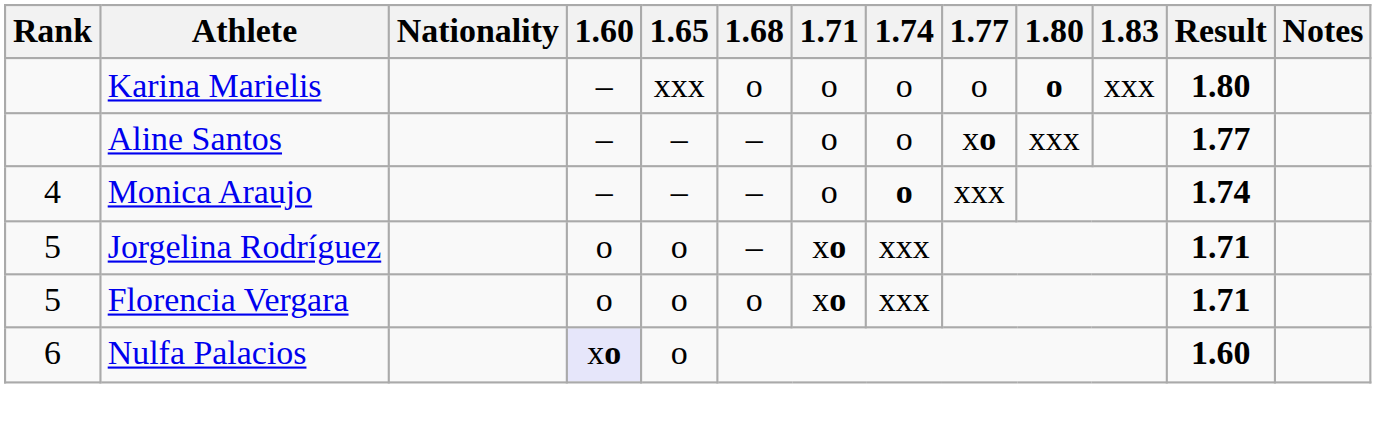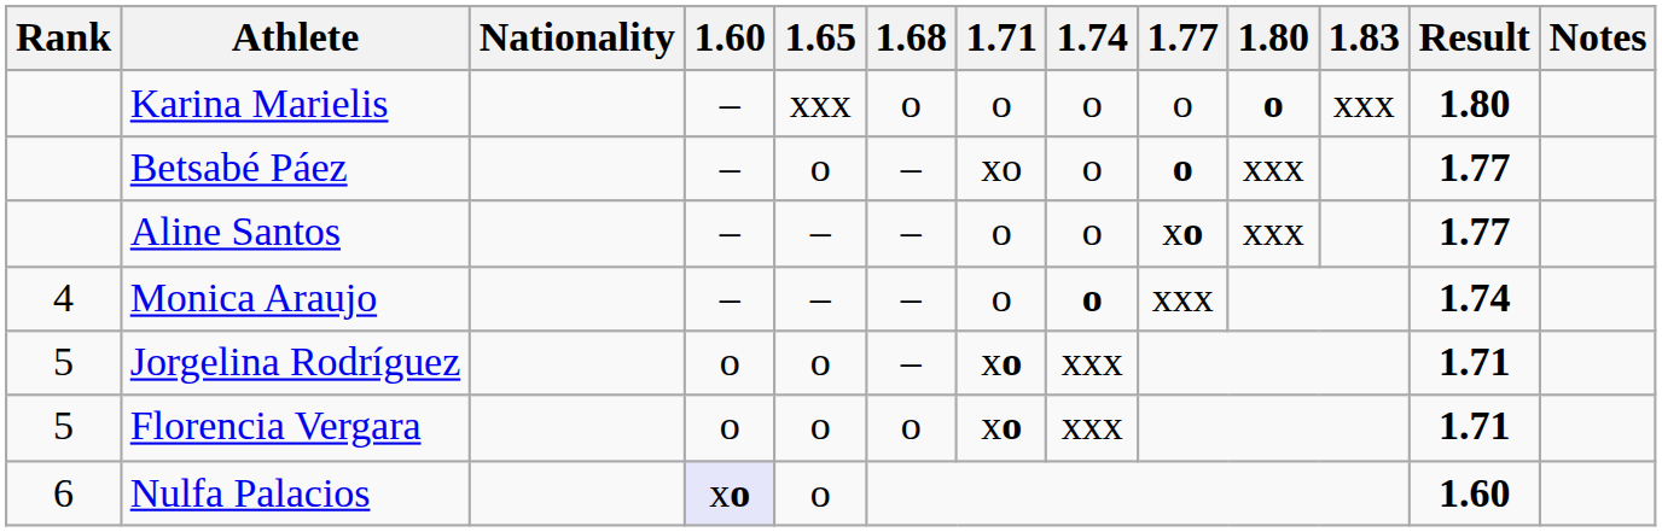 <table class="wikitable sortable" style="text-align:center">
 <tr>
 <th>Rank</th>
 <th>Athlete</th>
 <th>Nationality</th>
 <th>1.60</th>
 <th>1.65</th>
 <th>1.68</th>
 <th>1.71</th>
 <th>1.74</th>
 <th>1.77</th>
 <th>1.80</th>
 <th>1.83</th>
 <th>Result</th>
 <th>Notes</th>
 </tr>
 <tr>
 <td></td>
 <td align="left"><a href='#'>Karina Marielis</a></td>
 <td align=left></td>
 <td>–</td>
 <td>xxx</td>
 <td>o</td>
 <td>o</td>
 <td>o</td>
 <td>o</td>
 <td><strong>o</strong></td>
 <td>xxx</td>
 <td><strong>1.80</strong></td>
+<td></td>
+</tr>
+<tr>
+<td></td>
+<td align="left"><a href='#'>Betsabé Páez</a></td>
+<td align=left></td>
+<td>–</td>
+<td>o</td>
+<td>–</td>
+<td>xo</td>
+<td>o</td>
+<td><strong>o</strong></td>
+<td>xxx</td>
+<td></td>
+<td><strong>1.77</strong></td>
 <td></td>
 </tr>
 <tr>
 <td></td>
 <td align="left"><a href='#'>Aline Santos</a></td>
 <td align=left></td>
 <td>–</td>
 <td>–</td>
 <td>–</td>
 <td>o</td>
 <td>o</td>
 <td>x<strong>o</strong></td>
 <td>xxx</td>
 <td></td>
 <td><strong>1.77</strong></td>
 <td></td>
 </tr>
 <tr>
 <td>4</td>
 <td align="left"><a href='#'>Monica Araujo</a></td>
 <td align=left></td>
 <td>–</td>
 <td>–</td>
 <td>–</td>
 <td>o</td>
 <td><strong>o</strong></td>
 <td>xxx</td>
 <td colspan=2></td>
 <td><strong>1.74</strong></td>
 <td></td>
 </tr>
 <tr>
 <td>5</td>
 <td align="left"><a href='#'>Jorgelina Rodríguez</a></td>
 <td align=left></td>
 <td>o</td>
 <td>o</td>
 <td>–</td>
 <td>x<strong>o</strong></td>
 <td>xxx</td>
 <td colspan=3></td>
 <td><strong>1.71</strong></td>
 <td></td>
 </tr>
 <tr>
 <td>5</td>
 <td align="left"><a href='#'>Florencia Vergara</a></td>
 <td align=left></td>
 <td>o</td>
 <td>o</td>
 <td>o</td>
 <td>x<strong>o</strong></td>
 <td>xxx</td>
 <td colspan=3></td>
 <td><strong>1.71</strong></td>
 <td></td>
 </tr>
 <tr>
 <td>6</td>
 <td align="left"><a href='#'>Nulfa Palacios</a></td>
 <td align=left></td>
 <td style="background: lavender;">x<strong>o</strong></td>
 <td>o</td>
 <td colspan=6></td>
 <td><strong>1.60</strong></td>
 <td></td>
 </tr>
 </table>
